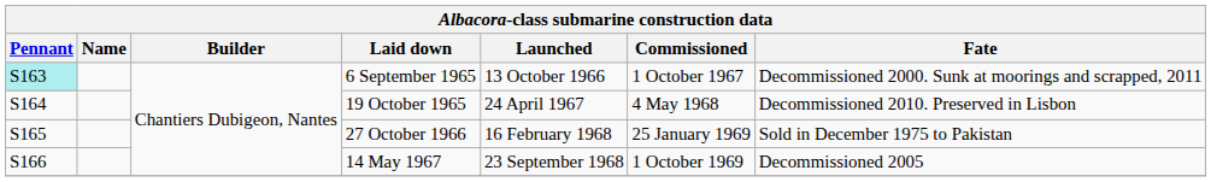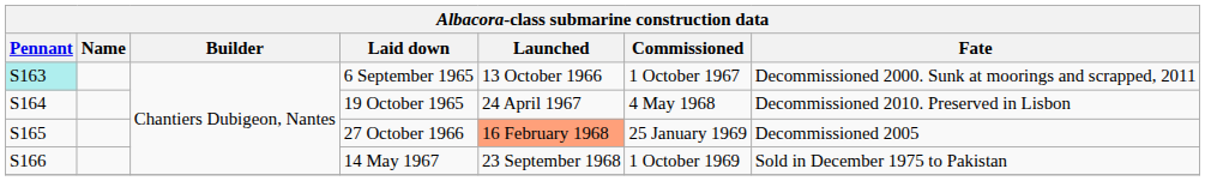 <table class="wikitable">
 <tr>
 <th colspan="7" align="center"><em>Albacora</em>-class submarine construction data</th>
 </tr>
 <tr>
 <th><a href='#'>Pennant</a></th>
 <th>Name</th>
 <th>Builder</th>
 <th>Laid down</th>
 <th>Launched</th>
 <th>Commissioned</th>
 <th>Fate</th>
 </tr>
 <tr>
 <td style="background: paleturquoise;">S163</td>
 <td></td>
 <td rowspan="4" align="center">Chantiers Dubigeon, Nantes</td>
 <td>6 September 1965</td>
 <td>13 October 1966</td>
 <td>1 October 1967</td>
 <td>Decommissioned 2000. Sunk at moorings and scrapped, 2011</td>
 </tr>
 <tr>
 <td>S164</td>
 <td></td>
 <td>19 October 1965</td>
 <td>24 April 1967</td>
 <td>4 May 1968</td>
 <td>Decommissioned 2010. Preserved in Lisbon</td>
 </tr>
 <tr>
 <td>S165</td>
 <td></td>
 <td>27 October 1966</td>
-<td>16 February 1968</td>
+<td style="background: lightsalmon;">16 February 1968</td>
 <td>25 January 1969</td>
-<td>Sold in December 1975 to Pakistan</td>
+<td>Decommissioned 2005</td>
 </tr>
 <tr>
 <td>S166</td>
 <td></td>
 <td>14 May 1967</td>
 <td>23 September 1968</td>
 <td>1 October 1969</td>
-<td>Decommissioned 2005</td>
+<td>Sold in December 1975 to Pakistan</td>
 </tr>
 <tr>
 </tr>
 </table>
